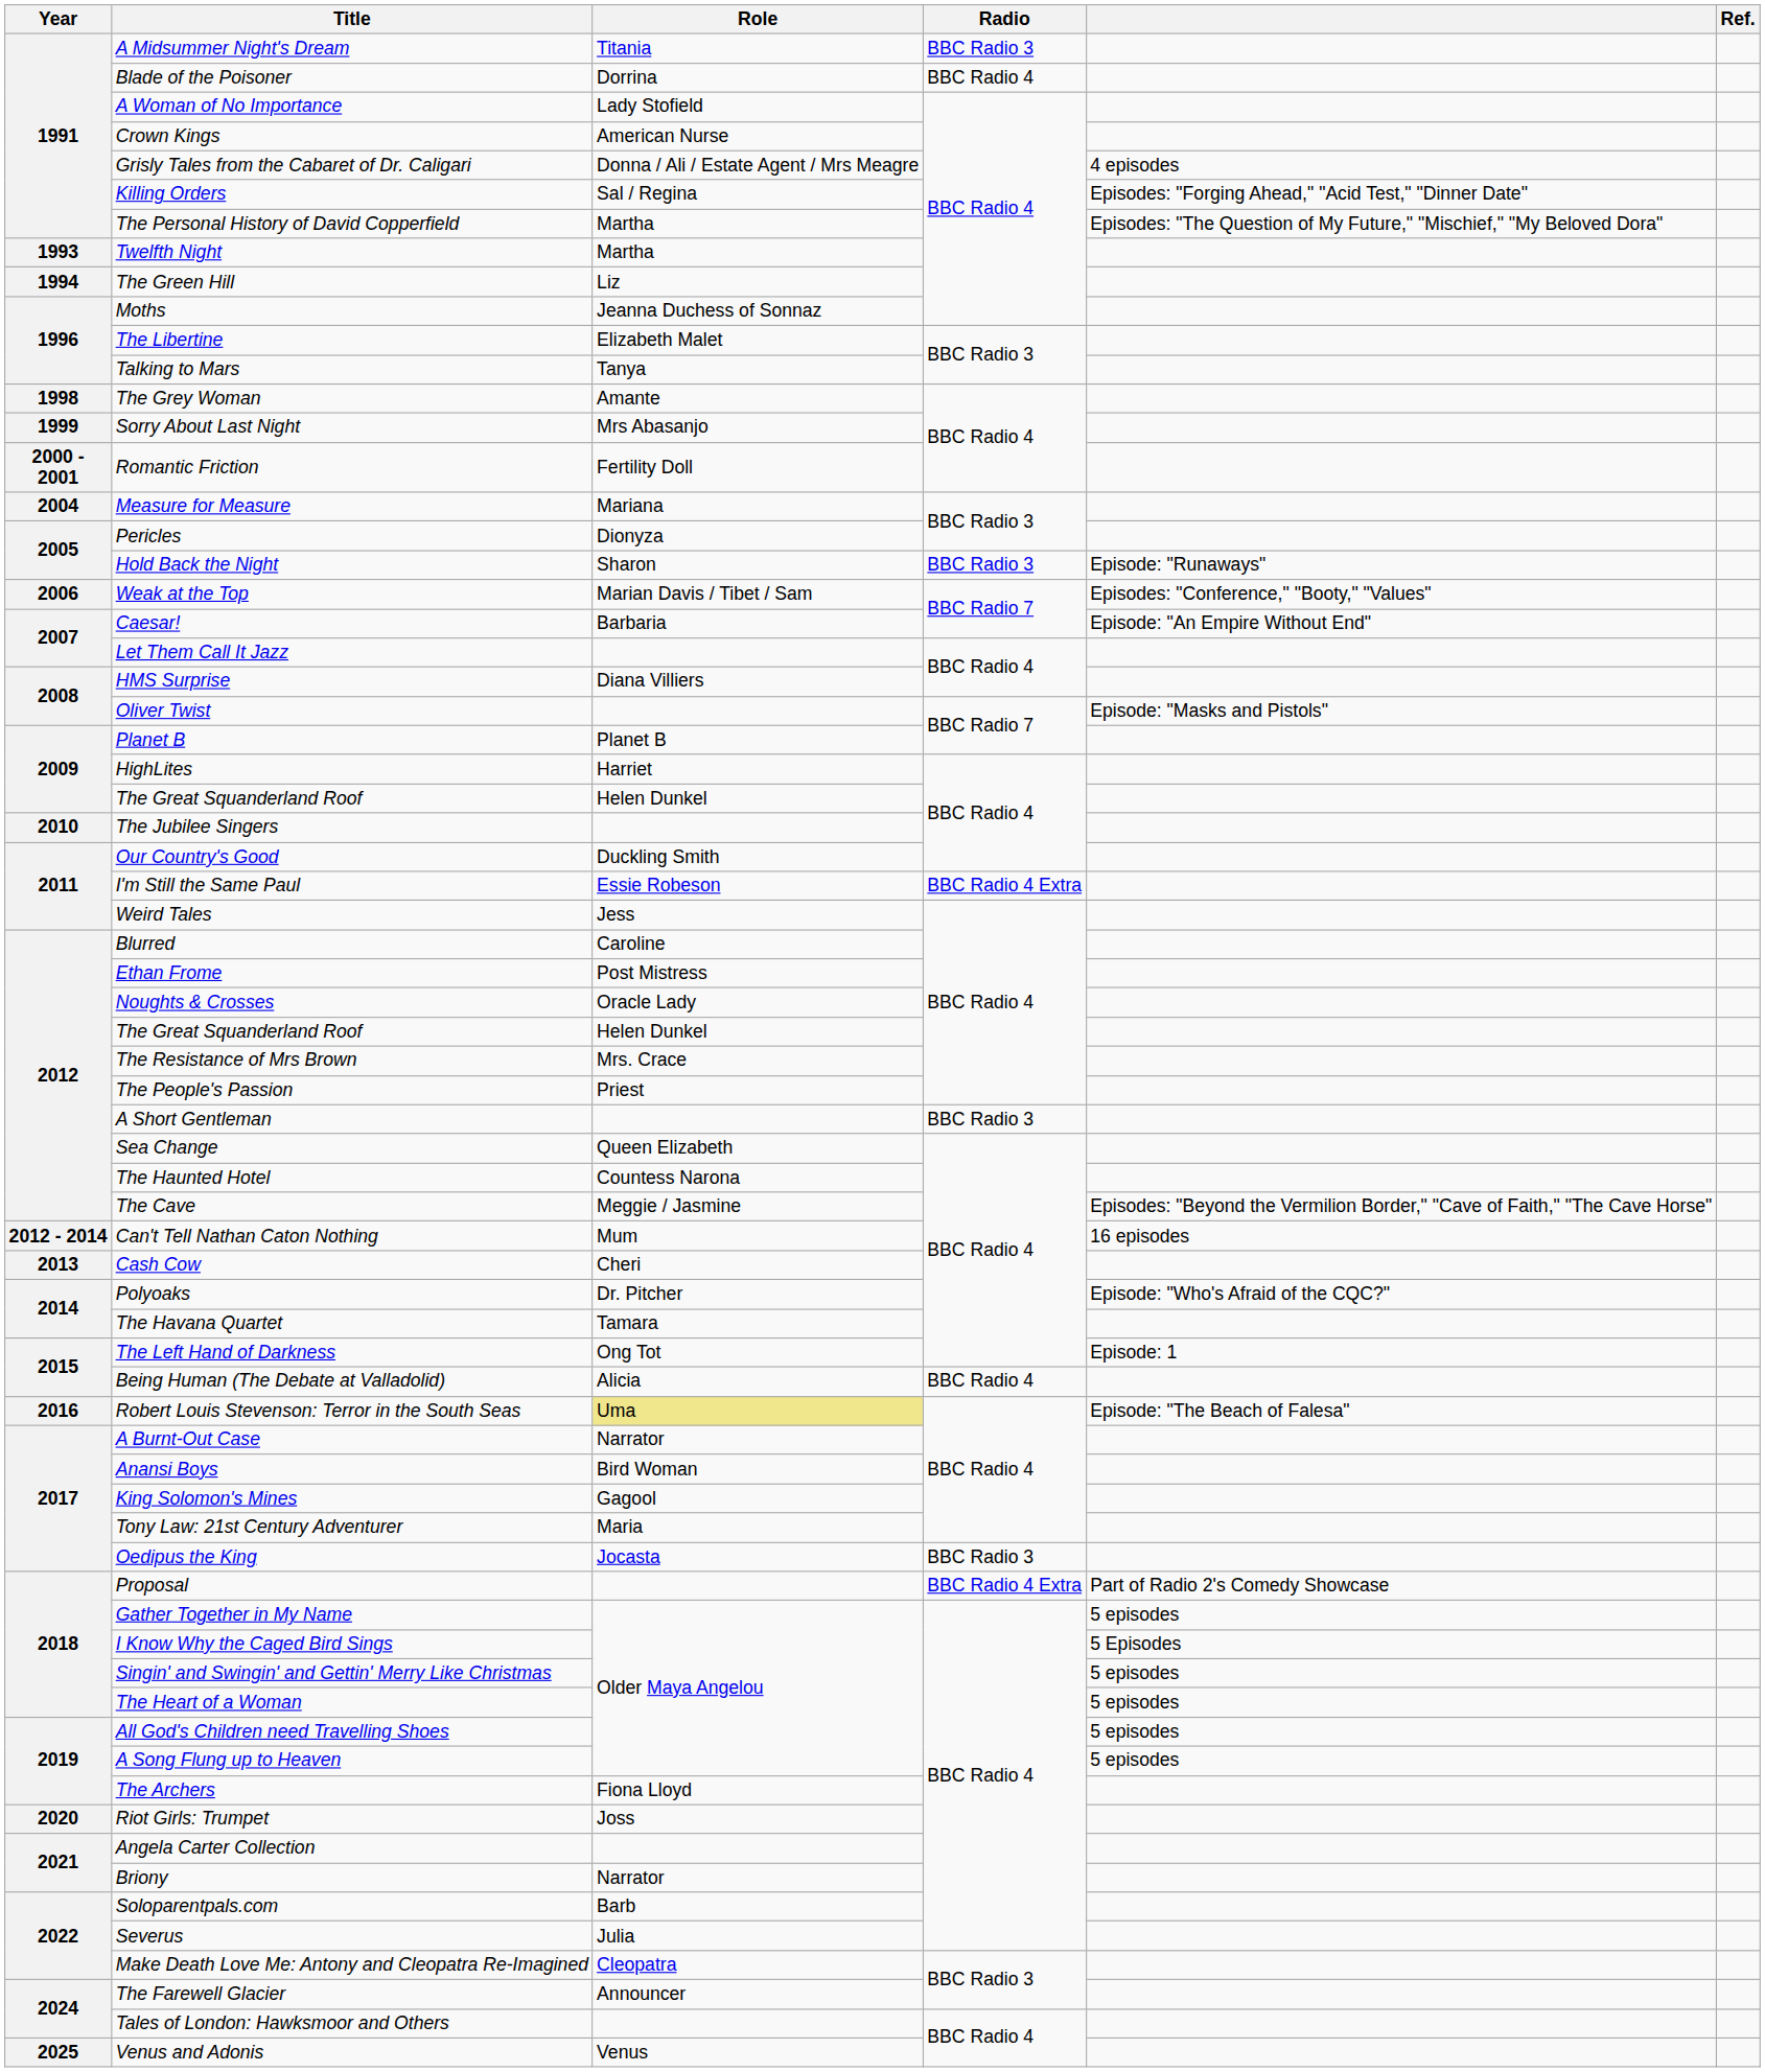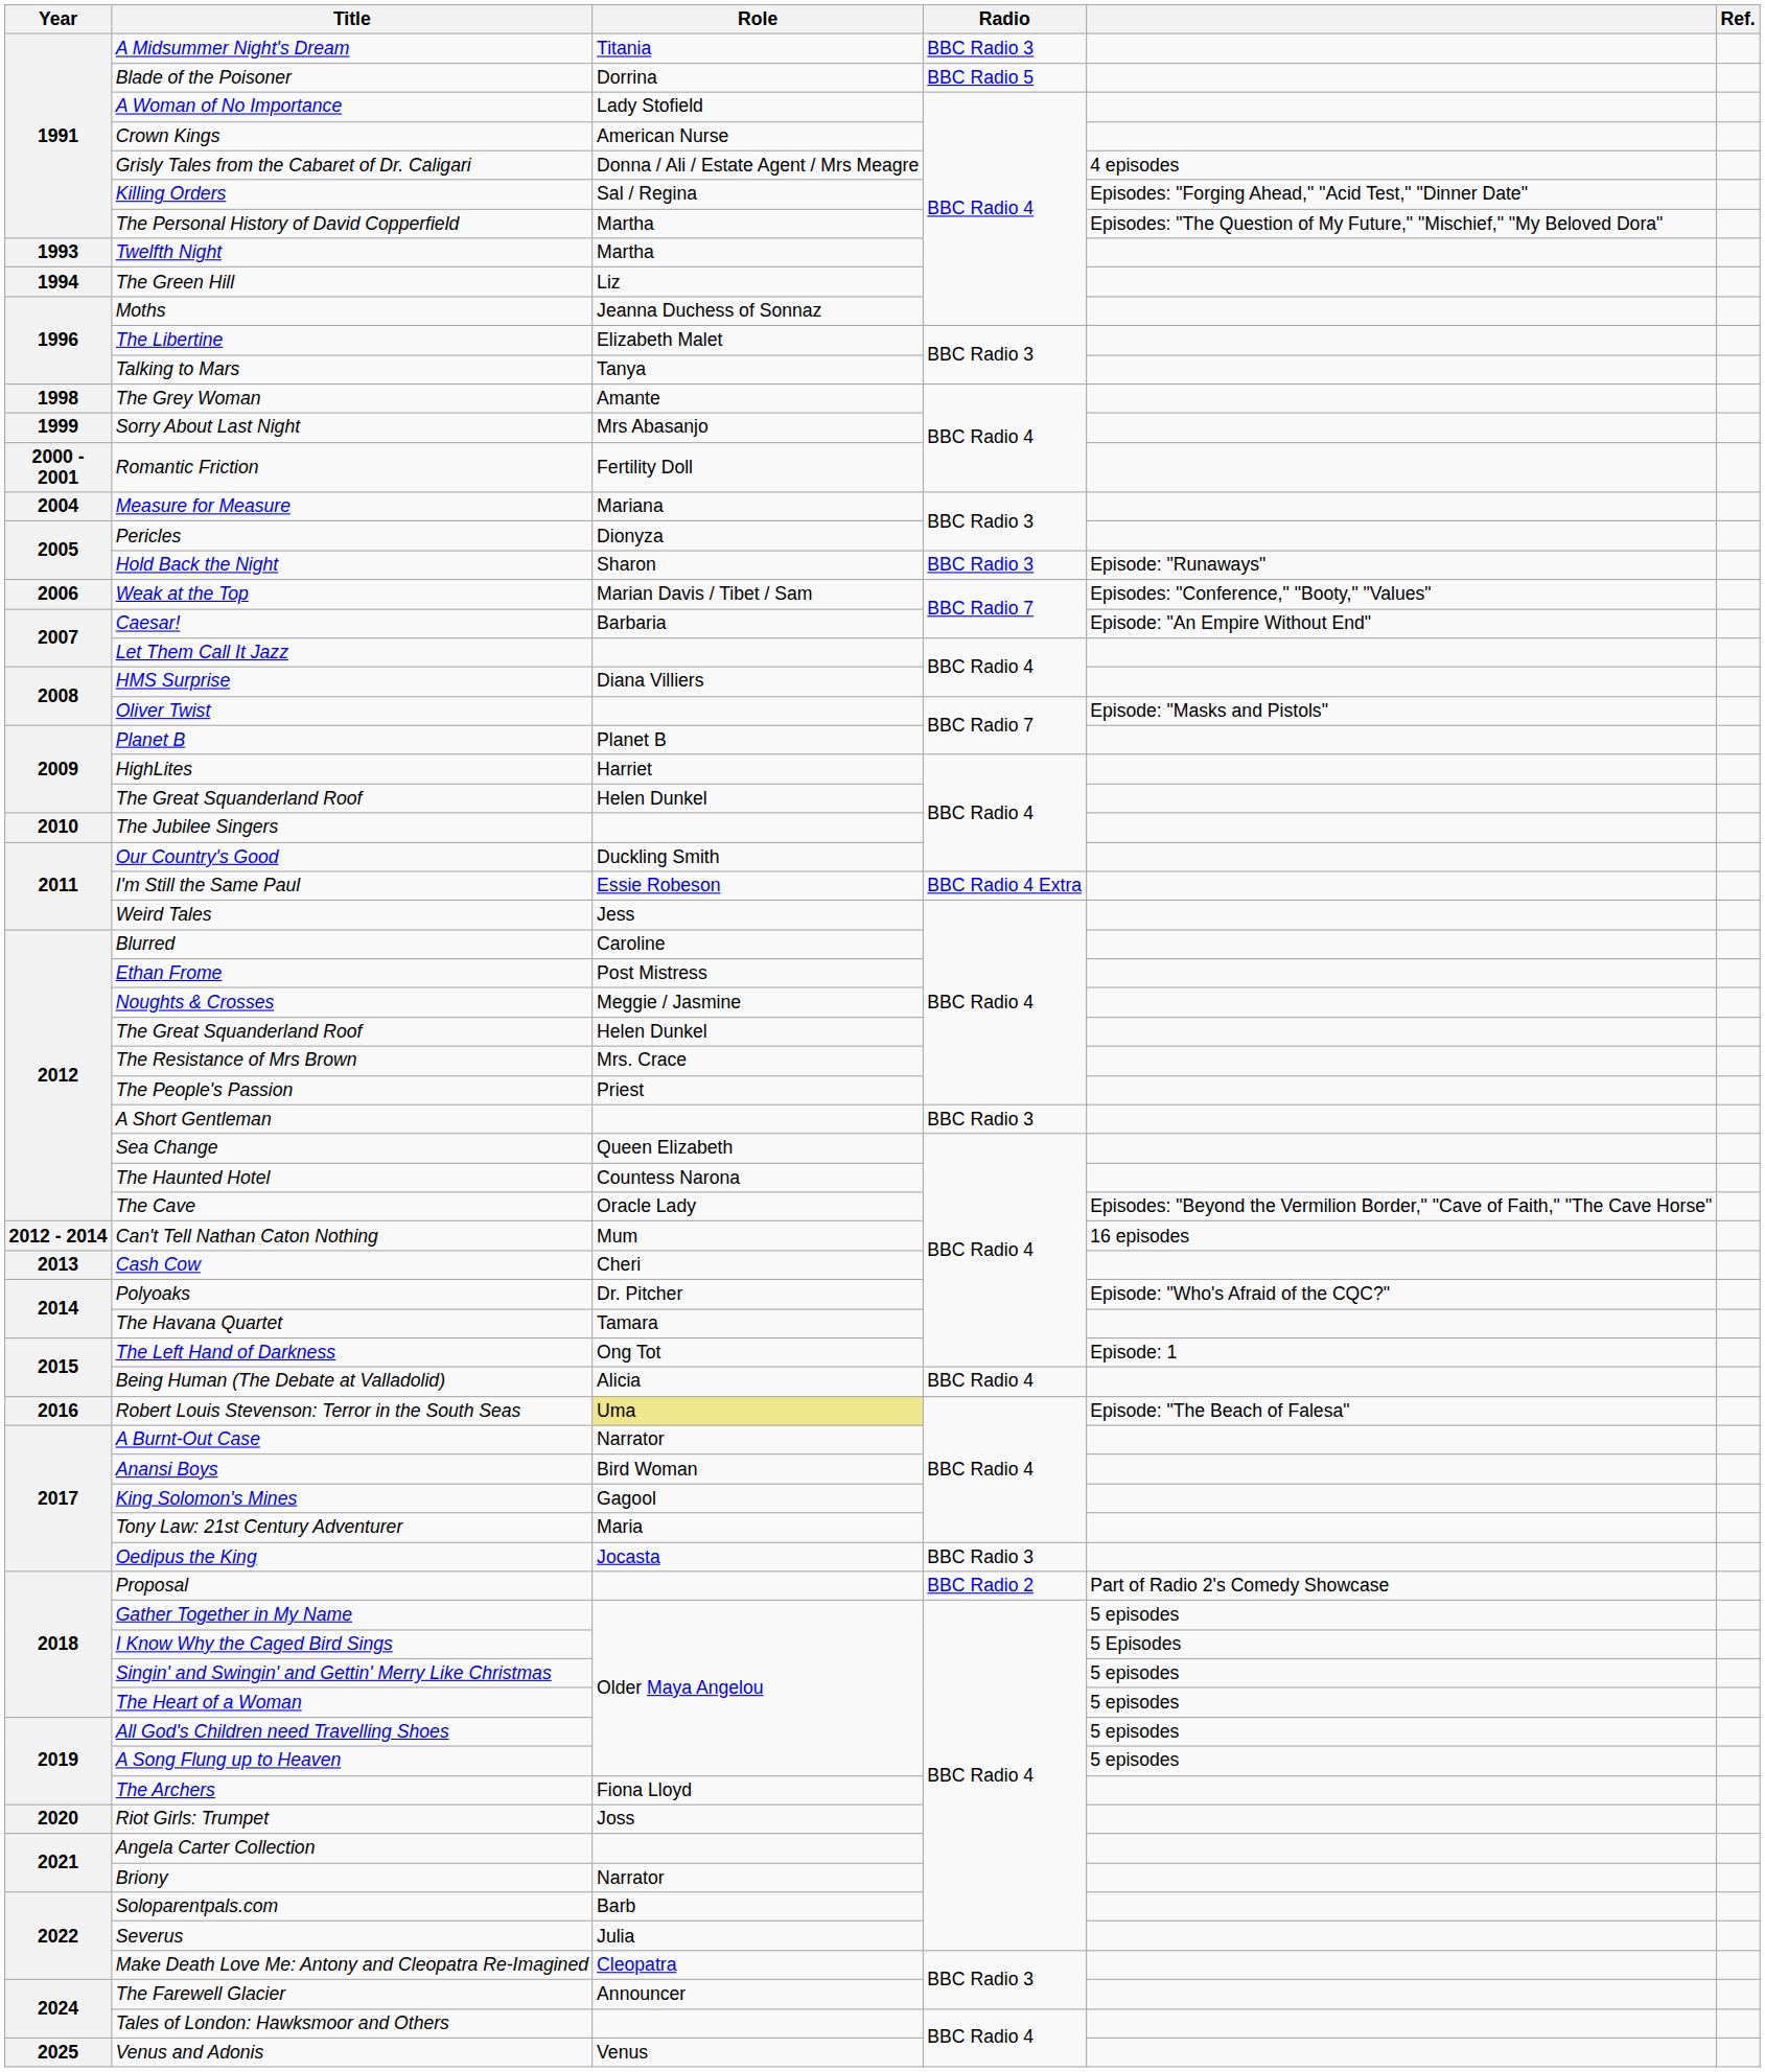 <table class="wikitable plainrowheaders sortable">
 <tr>
 <th scope="col">Year</th>
 <th scope="col">Title</th>
 <th scope="col">Role</th>
 <th>Radio</th>
 <th></th>
 <th>Ref.</th>
 </tr>
 <tr>
 <th rowspan="7">1991</th>
 <td><em><a href='#'>A Midsummer Night's Dream</a></em></td>
 <td><a href='#'>Titania</a></td>
 <td><a href='#'>BBC Radio 3</a></td>
 <td></td>
 <td></td>
 </tr>
 <tr>
 <td><em>Blade of the Poisoner</em></td>
 <td>Dorrina</td>
-<td>BBC Radio 4</td>
+<td><a href='#'>BBC   Radio 5</a></td>
 <td></td>
 <td></td>
 </tr>
 <tr>
 <td><em><a href='#'>A Woman of No Importance</a></em></td>
 <td>Lady Stofield</td>
 <td rowspan="8"><a href='#'>BBC Radio 4</a></td>
 <td></td>
 <td></td>
 </tr>
 <tr>
 <td><em>Crown Kings</em></td>
 <td>American Nurse</td>
 <td></td>
 <td></td>
 </tr>
 <tr>
 <td><em>Grisly Tales from the Cabaret of Dr. Caligari</em></td>
 <td>Donna / Ali / Estate Agent / Mrs Meagre</td>
 <td>4 episodes</td>
 <td></td>
 </tr>
 <tr>
 <td><em><a href='#'>Killing Orders</a></em></td>
 <td>Sal / Regina</td>
 <td>Episodes: "Forging Ahead," "Acid Test," "Dinner Date"</td>
 <td></td>
 </tr>
 <tr>
 <td><em>The Personal History of David Copperfield</em></td>
 <td>Martha</td>
 <td>Episodes: "The Question of My Future," "Mischief," "My Beloved Dora"</td>
 <td></td>
 </tr>
 <tr>
 <th>1993</th>
 <td><em><a href='#'>Twelfth Night</a></em></td>
 <td>Martha</td>
 <td></td>
 <td></td>
 </tr>
 <tr>
 <th>1994</th>
 <td><em>The Green Hill</em></td>
 <td>Liz</td>
 <td></td>
 <td></td>
 </tr>
 <tr>
 <th rowspan="3">1996</th>
 <td><em>Moths</em></td>
 <td>Jeanna Duchess of Sonnaz</td>
 <td></td>
 <td></td>
 </tr>
 <tr>
 <td><em><a href='#'>The Libertine</a></em></td>
 <td>Elizabeth Malet</td>
 <td rowspan="2">BBC        Radio 3</td>
 <td></td>
 <td></td>
 </tr>
 <tr>
 <td><em>Talking to Mars</em></td>
 <td>Tanya</td>
 <td></td>
 <td></td>
 </tr>
 <tr>
 <th>1998</th>
 <td><em>The Grey Woman</em></td>
 <td>Amante</td>
 <td rowspan="3">BBC Radio 4</td>
 <td></td>
 <td></td>
 </tr>
 <tr>
 <th>1999</th>
 <td><em>Sorry About Last Night</em></td>
 <td>Mrs Abasanjo</td>
 <td></td>
 <td></td>
 </tr>
 <tr>
 <th>2000 -<br>2001</th>
 <td><em>Romantic Friction</em></td>
 <td>Fertility Doll</td>
 <td></td>
 <td></td>
 </tr>
 <tr>
 <th>2004</th>
 <td><em><a href='#'>Measure for Measure</a></em></td>
 <td>Mariana</td>
 <td rowspan="2">BBC Radio 3</td>
 <td></td>
 <td></td>
 </tr>
 <tr>
 <th rowspan="2">2005</th>
 <td><em>Pericles</em></td>
 <td>Dionyza</td>
 <td></td>
 <td></td>
 </tr>
 <tr>
 <td><em><a href='#'>Hold Back the Night</a></em></td>
 <td>Sharon</td>
 <td><a href='#'>BBC Radio 3</a></td>
 <td>Episode: "Runaways"</td>
 <td></td>
 </tr>
 <tr>
 <th>2006</th>
 <td><em><a href='#'>Weak at the Top</a></em></td>
 <td>Marian Davis / Tibet / Sam</td>
 <td rowspan="2"><a href='#'>BBC Radio 7</a></td>
 <td>Episodes: "Conference," "Booty," "Values"</td>
 <td></td>
 </tr>
 <tr>
 <th rowspan="2">2007</th>
 <td><em><a href='#'>Caesar!</a></em></td>
 <td>Barbaria</td>
 <td>Episode: "An Empire Without End"</td>
 <td></td>
 </tr>
 <tr>
 <td><em><a href='#'>Let Them Call It Jazz</a></em></td>
 <td></td>
 <td rowspan="2">BBC Radio 4</td>
 <td></td>
 <td></td>
 </tr>
 <tr>
 <th rowspan="2">2008</th>
 <td><em><a href='#'>HMS Surprise</a></em></td>
 <td>Diana Villiers</td>
 <td></td>
 <td></td>
 </tr>
 <tr>
 <td><em><a href='#'>Oliver Twist</a></em></td>
 <td></td>
 <td rowspan="2">BBC Radio 7</td>
 <td>Episode: "Masks and Pistols"</td>
 <td></td>
 </tr>
 <tr>
 <th rowspan="3">2009</th>
 <td><em><a href='#'>Planet B</a></em></td>
 <td>Planet B</td>
 <td></td>
 <td></td>
 </tr>
 <tr>
 <td><em>HighLites</em></td>
 <td>Harriet</td>
 <td rowspan="4">BBC Radio 4</td>
 <td></td>
 <td></td>
 </tr>
 <tr>
 <td><em>The Great Squanderland Roof</em></td>
 <td>Helen Dunkel</td>
 <td></td>
 <td></td>
 </tr>
 <tr>
 <th>2010</th>
 <td><em>The Jubilee Singers</em></td>
 <td></td>
 <td></td>
 <td></td>
 </tr>
 <tr>
 <th rowspan="3">2011</th>
 <td><em><a href='#'>Our Country's Good</a></em></td>
 <td>Duckling Smith</td>
 <td></td>
 <td></td>
 </tr>
 <tr>
 <td><em>I'm Still the Same Paul</em></td>
 <td><a href='#'>Essie Robeson</a></td>
 <td><a href='#'>BBC Radio 4 Extra</a></td>
 <td></td>
 <td></td>
 </tr>
 <tr>
 <td><em>Weird Tales</em></td>
 <td>Jess</td>
 <td rowspan="7">BBC Radio 4</td>
 <td></td>
 <td></td>
 </tr>
 <tr>
 <th rowspan="10">2012</th>
 <td><em>Blurred</em></td>
 <td>Caroline</td>
 <td></td>
 <td></td>
 </tr>
 <tr>
 <td><em><a href='#'>Ethan Frome</a></em></td>
 <td>Post Mistress</td>
 <td></td>
 <td></td>
 </tr>
 <tr>
 <td><em><a href='#'>Noughts & Crosses</a></em></td>
-<td>Oracle Lady</td>
+<td>Meggie / Jasmine</td>
 <td></td>
 <td></td>
 </tr>
 <tr>
 <td><em>The Great Squanderland Roof</em></td>
 <td>Helen Dunkel</td>
 <td></td>
 <td></td>
 </tr>
 <tr>
 <td><em>The Resistance of Mrs Brown</em></td>
 <td>Mrs. Crace</td>
 <td></td>
 <td></td>
 </tr>
 <tr>
 <td><em>The People's Passion</em></td>
 <td>Priest</td>
 <td></td>
 <td></td>
 </tr>
 <tr>
 <td><em>A Short Gentleman</em></td>
 <td></td>
 <td>BBC Radio 3</td>
 <td></td>
 <td></td>
 </tr>
 <tr>
 <td><em>Sea Change</em></td>
 <td>Queen Elizabeth</td>
 <td rowspan="8">BBC Radio 4</td>
 <td></td>
 <td></td>
 </tr>
 <tr>
 <td><em>The Haunted Hotel</em></td>
 <td>Countess Narona</td>
 <td></td>
 <td></td>
 </tr>
 <tr>
 <td><em>The Cave</em></td>
-<td>Meggie / Jasmine</td>
+<td>Oracle Lady</td>
 <td>Episodes: "Beyond the Vermilion Border," "Cave of Faith," "The Cave Horse"</td>
 <td></td>
 </tr>
 <tr>
 <th>2012 - 2014</th>
 <td><em>Can't Tell Nathan Caton Nothing</em></td>
 <td>Mum</td>
 <td>16 episodes</td>
 <td></td>
 </tr>
 <tr>
 <th>2013</th>
 <td><em><a href='#'>Cash Cow</a></em></td>
 <td>Cheri</td>
 <td></td>
 <td></td>
 </tr>
 <tr>
 <th rowspan="2">2014</th>
 <td><em>Polyoaks</em></td>
 <td>Dr. Pitcher</td>
 <td>Episode: "Who's Afraid of the CQC?"</td>
 <td></td>
 </tr>
 <tr>
 <td><em>The Havana Quartet</em></td>
 <td>Tamara</td>
 <td></td>
 <td></td>
 </tr>
 <tr>
 <th rowspan="2">2015</th>
 <td><em><a href='#'>The Left Hand of Darkness</a></em></td>
 <td>Ong Tot</td>
 <td>Episode: 1</td>
 <td></td>
 </tr>
 <tr>
 <td><em>Being Human (The Debate at Valladolid)</em></td>
 <td>Alicia</td>
 <td>BBC Radio 4</td>
 <td></td>
 <td></td>
 </tr>
 <tr>
 <th>2016</th>
 <td><em>Robert Louis Stevenson: Terror in the South Seas</em></td>
 <td style="background: khaki;">Uma</td>
 <td rowspan="5">BBC Radio 4</td>
 <td>Episode: "The Beach of Falesa"</td>
 <td></td>
 </tr>
 <tr>
 <th rowspan="5">2017</th>
 <td><em><a href='#'>A Burnt-Out Case</a></em></td>
 <td>Narrator</td>
 <td></td>
 <td></td>
 </tr>
 <tr>
 <td><em><a href='#'>Anansi Boys</a></em></td>
 <td>Bird Woman</td>
 <td></td>
 <td></td>
 </tr>
 <tr>
 <td><em><a href='#'>King Solomon's Mines</a></em></td>
 <td>Gagool</td>
 <td></td>
 <td></td>
 </tr>
 <tr>
 <td><em>Tony Law: 21st Century Adventurer</em></td>
 <td>Maria</td>
 <td></td>
 <td></td>
 </tr>
 <tr>
 <td><em><a href='#'>Oedipus the King</a></em></td>
 <td><a href='#'>Jocasta</a></td>
 <td>BBC Radio 3</td>
 <td></td>
 <td></td>
 </tr>
 <tr>
 <th rowspan="5">2018</th>
 <td><em>Proposal</em></td>
 <td></td>
-<td><a href='#'>BBC Radio 4 Extra</a></td>
+<td><a href='#'>BBC Radio 2</a></td>
 <td>Part of Radio 2's Comedy Showcase</td>
 <td></td>
 </tr>
 <tr>
 <td><em><a href='#'>Gather Together in My Name</a></em></td>
 <td rowspan="6">Older <a href='#'>Maya Angelou</a></td>
 <td rowspan="12">BBC Radio 4</td>
 <td>5 episodes</td>
 <td></td>
 </tr>
 <tr>
 <td><em><a href='#'>I Know Why the Caged Bird Sings</a></em></td>
 <td>5 Episodes</td>
 <td></td>
 </tr>
 <tr>
 <td><em><a href='#'>Singin' and Swingin' and Gettin' Merry Like Christmas</a></em></td>
 <td>5 episodes</td>
 <td></td>
 </tr>
 <tr>
 <td><em><a href='#'>The Heart of a Woman</a></em></td>
 <td>5 episodes</td>
 <td></td>
 </tr>
 <tr>
 <th rowspan="3">2019</th>
 <td><em><a href='#'>All God's Children need Travelling Shoes</a></em></td>
 <td>5 episodes</td>
 <td></td>
 </tr>
 <tr>
 <td><em><a href='#'>A Song Flung up to Heaven</a></em></td>
 <td>5 episodes</td>
 <td></td>
 </tr>
 <tr>
 <td><em><a href='#'>The Archers</a></em></td>
 <td>Fiona Lloyd</td>
 <td></td>
 <td></td>
 </tr>
 <tr>
 <th>2020</th>
 <td><em>Riot Girls: Trumpet</em></td>
 <td>Joss</td>
 <td></td>
 <td></td>
 </tr>
 <tr>
 <th rowspan="2">2021</th>
 <td><em>Angela Carter Collection</em></td>
 <td></td>
 <td></td>
 <td></td>
 </tr>
 <tr>
 <td><em>Briony</em></td>
 <td>Narrator</td>
 <td></td>
 <td></td>
 </tr>
 <tr>
 <th rowspan="3">2022</th>
 <td><em>Soloparentpals.com</em></td>
 <td>Barb</td>
 <td></td>
 <td></td>
 </tr>
 <tr>
 <td><em>Severus</em></td>
 <td>Julia</td>
 <td></td>
 <td></td>
 </tr>
 <tr>
 <td><em>Make Death Love Me: Antony and Cleopatra Re-Imagined</em></td>
 <td><a href='#'>Cleopatra</a></td>
 <td rowspan="2">BBC Radio 3</td>
 <td></td>
 <td></td>
 </tr>
 <tr>
 <th rowspan="2">2024</th>
 <td><em>The Farewell Glacier</em></td>
 <td>Announcer</td>
 <td></td>
 <td></td>
 </tr>
 <tr>
 <td><em>Tales of London: Hawksmoor and Others</em></td>
 <td></td>
 <td rowspan="2">BBC Radio 4</td>
 <td></td>
 <td></td>
 </tr>
 <tr>
 <th rowspan="1">2025</th>
 <td><em>Venus and Adonis</em></td>
 <td>Venus</td>
 <td></td>
 <td></td>
 </tr>
 </table>
